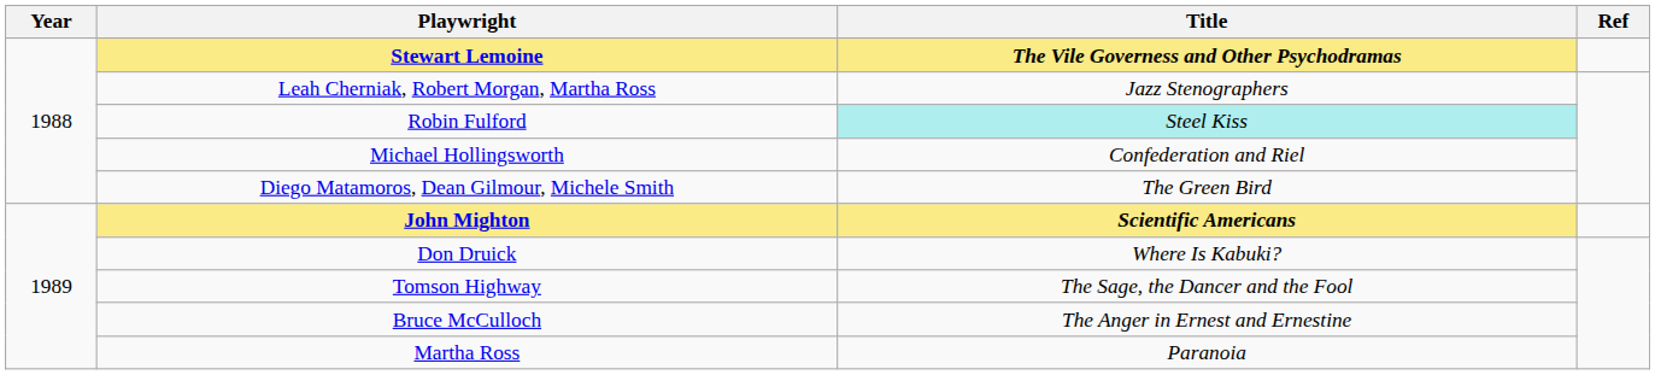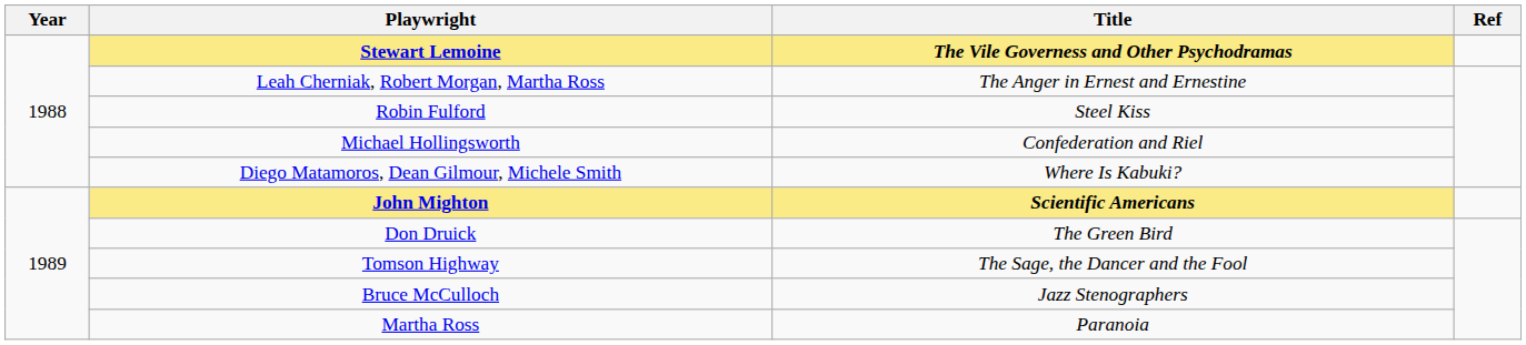 <table class="wikitable" width="100%" style="text-align:center;">
 <tr>
 <th>Year</th>
 <th width="45%">Playwright</th>
 <th width="45%">Title</th>
 <th>Ref</th>
 </tr>
 <tr>
 <td rowspan=5>1988</td>
 <td style="background:#FAEB86"><strong><a href='#'>Stewart Lemoine</a></strong></td>
 <td style="background:#FAEB86"><strong><em>The Vile Governess and Other Psychodramas</em></strong></td>
 <td></td>
 </tr>
 <tr>
 <td><a href='#'>Leah Cherniak</a>, <a href='#'>Robert Morgan</a>, <a href='#'>Martha Ross</a></td>
-<td><em>Jazz Stenographers</em></td>
+<td><em>The Anger in Ernest and Ernestine</em></td>
 <td rowspan=4></td>
 </tr>
 <tr>
 <td><a href='#'>Robin Fulford</a></td>
-<td style="background: paleturquoise;"><em>Steel Kiss</em></td>
+<td><em>Steel Kiss</em></td>
 </tr>
 <tr>
 <td><a href='#'>Michael Hollingsworth</a></td>
 <td><em>Confederation and Riel</em></td>
 </tr>
 <tr>
 <td><a href='#'>Diego Matamoros</a>, <a href='#'>Dean Gilmour</a>, <a href='#'>Michele Smith</a></td>
-<td><em>The Green Bird</em></td>
+<td><em>Where Is Kabuki?</em></td>
 </tr>
 <tr>
 <td rowspan=5>1989</td>
 <td style="background:#FAEB86"><strong><a href='#'>John Mighton</a></strong></td>
 <td style="background:#FAEB86"><strong><em>Scientific Americans</em></strong></td>
 <td></td>
 </tr>
 <tr>
 <td><a href='#'>Don Druick</a></td>
-<td><em>Where Is Kabuki?</em></td>
+<td><em>The Green Bird</em></td>
 <td rowspan=4></td>
 </tr>
 <tr>
 <td><a href='#'>Tomson Highway</a></td>
 <td><em>The Sage, the Dancer and the Fool</em></td>
 </tr>
 <tr>
 <td><a href='#'>Bruce McCulloch</a></td>
-<td><em>The Anger in Ernest and Ernestine</em></td>
+<td><em>Jazz Stenographers</em></td>
 </tr>
 <tr>
 <td><a href='#'>Martha Ross</a></td>
 <td><em>Paranoia</em></td>
 </tr>
 </table>
